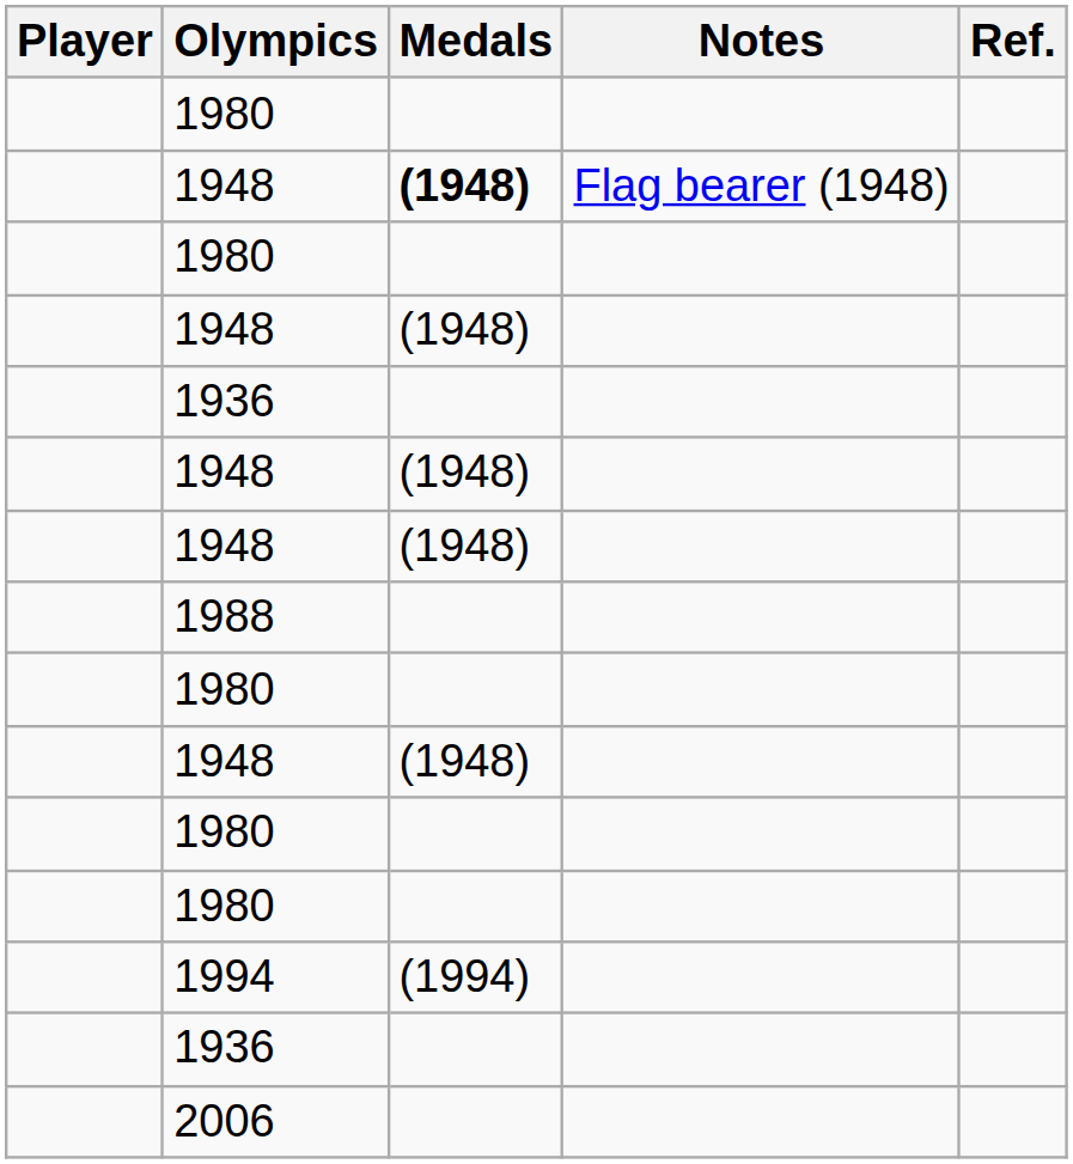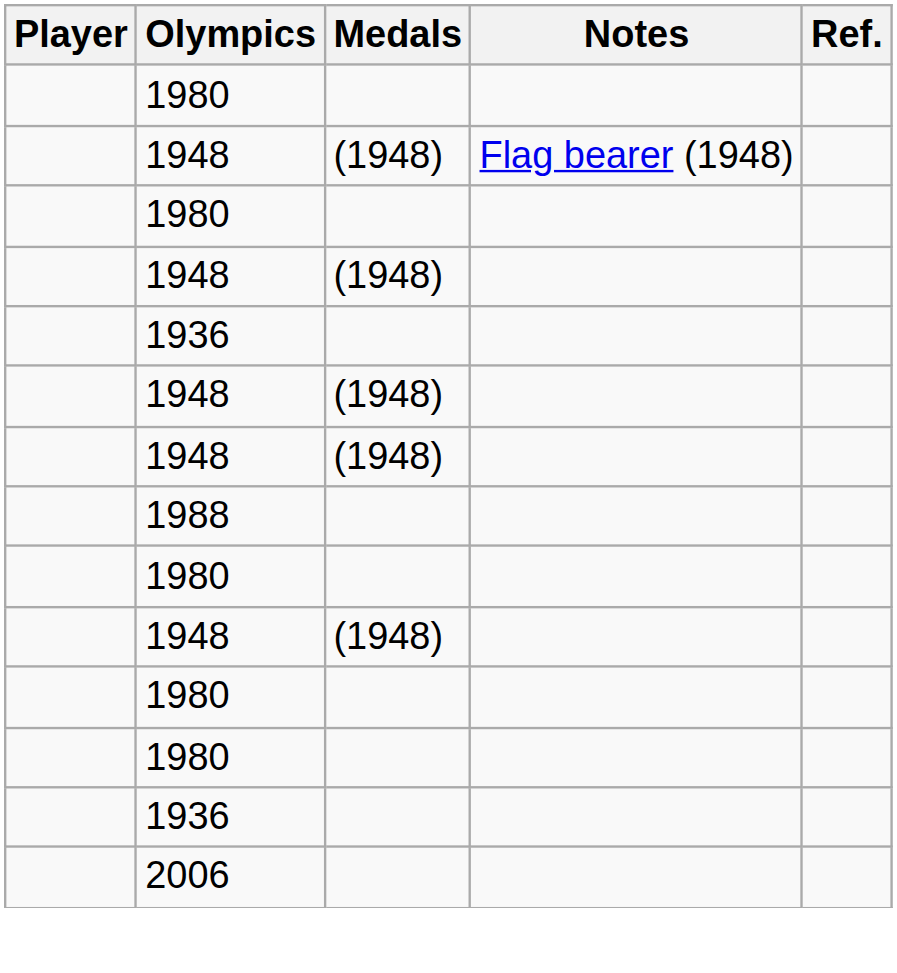 <table class="wikitable sortable">
 <tr>
 <th>Player</th>
 <th>Olympics</th>
 <th>Medals</th>
 <th>Notes</th>
 <th class="unsortable">Ref.</th>
 </tr>
 <tr>
 <td></td>
 <td>1980</td>
 <td></td>
 <td></td>
 <td align=center></td>
 </tr>
 <tr>
 <td></td>
 <td>1948</td>
-<td><strong> (1948)</strong></td>
+<td> (1948)</td>
 <td><a href='#'>Flag bearer</a> (1948)</td>
 <td align=center></td>
 </tr>
 <tr>
 <td></td>
 <td>1980</td>
 <td></td>
 <td></td>
 <td align=center></td>
 </tr>
 <tr>
 <td></td>
 <td>1948</td>
 <td> (1948)</td>
 <td></td>
 <td align=center></td>
 </tr>
 <tr>
 <td></td>
 <td>1936</td>
 <td></td>
 <td></td>
 <td align=center></td>
 </tr>
 <tr>
 <td></td>
 <td>1948</td>
 <td> (1948)</td>
 <td></td>
 <td align=center></td>
 </tr>
 <tr>
 <td></td>
 <td>1948</td>
 <td> (1948)</td>
 <td></td>
 <td align=center></td>
 </tr>
 <tr>
 <td></td>
 <td>1988</td>
 <td></td>
 <td></td>
 <td align=center></td>
 </tr>
 <tr>
 <td></td>
 <td>1980</td>
 <td></td>
 <td></td>
 <td align=center></td>
 </tr>
 <tr>
 <td></td>
 <td>1948</td>
 <td> (1948)</td>
 <td></td>
 <td align=center></td>
 </tr>
 <tr>
 <td></td>
 <td>1980</td>
 <td></td>
 <td></td>
 <td align=center></td>
 </tr>
 <tr>
 <td></td>
 <td>1980</td>
 <td></td>
 <td></td>
 <td align=center></td>
 </tr>
 <tr>
 <td></td>
-<td>1994</td>
-<td> (1994)</td>
-<td></td>
-<td align=center></td>
-</tr>
-<tr>
-<td></td>
 <td>1936</td>
 <td></td>
 <td></td>
 <td align=center></td>
 </tr>
 <tr>
 <td></td>
 <td>2006</td>
 <td></td>
 <td></td>
 <td align=center></td>
 </tr>
 </table>
